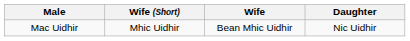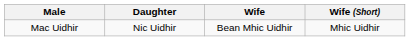 <table class="wikitable" style="text-align:right">
 <tr>
 <th width=20%>Male</th>
+<th width=20%>Daughter</th>
+<th width=20%>Wife</th>
 <th width=20%>Wife <em><small>(Short)</small></em></th>
-<th width=20%>Wife</th>
-<th width=20%>Daughter</th>
 </tr>
 <tr>
 <td align="center">Mac Uidhir</td>
+<td align="center">Nic Uidhir</td>
+<td align="center">Bean Mhic Uidhir</td>
 <td align="center">Mhic Uidhir</td>
-<td align="center">Bean Mhic Uidhir</td>
-<td align="center">Nic Uidhir</td>
 </tr>
 </table>
